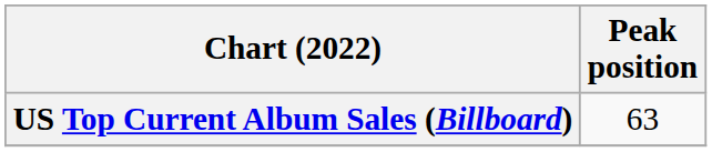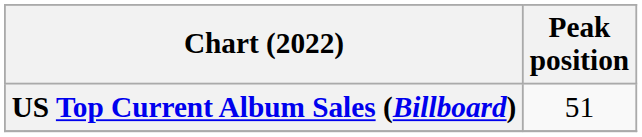 <table class="wikitable sortable plainrowheaders" style="text-align:center">
 <tr>
 <th scope="col">Chart (2022)</th>
 <th scope="col">Peak<br>position</th>
 </tr>
 <tr>
 <th scope="row">US <a href='#'>Top Current Album Sales</a> (<em><a href='#'>Billboard</a></em>)</th>
-<td>63</td>
+<td>51</td>
 </tr>
 <tr>
 </tr>
 </table>
